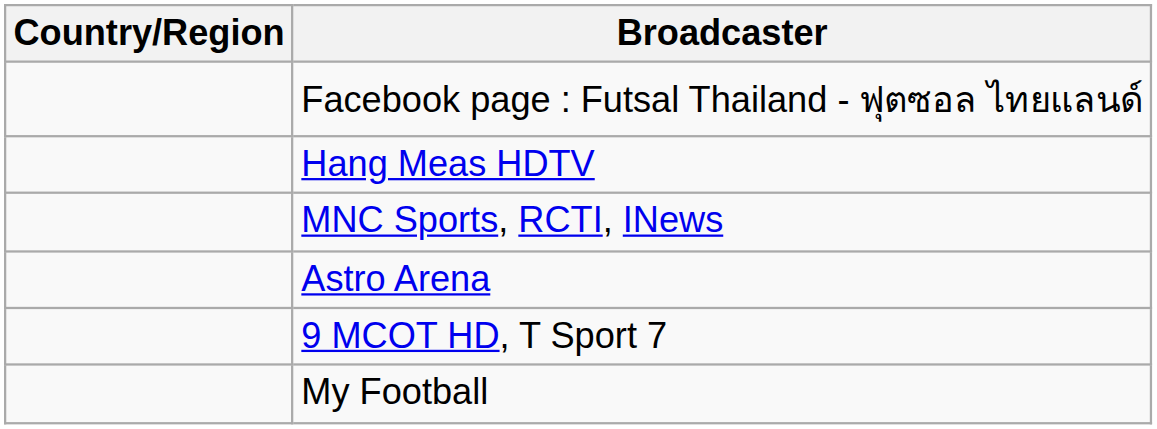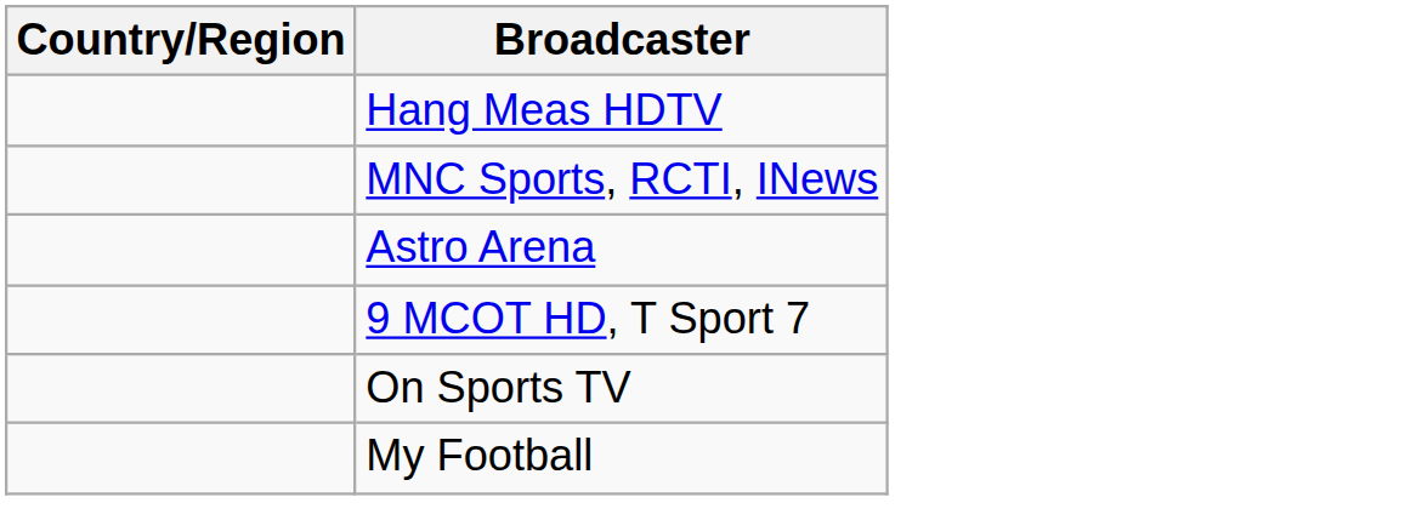 <table class="wikitable sortable">
 <tr>
 <th>Country/Region</th>
 <th>Broadcaster</th>
-</tr>
-<tr>
-<td><strong></strong></td>
-<td>Facebook page : Futsal Thailand - ฟุตซอล ไทยแลนด์</td>
 </tr>
 <tr>
 <td><strong></strong></td>
 <td><a href='#'>Hang Meas HDTV</a></td>
 </tr>
 <tr>
 <td><strong></strong></td>
 <td><a href='#'>MNC Sports</a>, <a href='#'>RCTI</a>, <a href='#'>INews</a></td>
 </tr>
 <tr>
 <td><strong></strong></td>
 <td><a href='#'>Astro Arena</a></td>
 </tr>
 <tr>
 <td><strong></strong></td>
 <td><a href='#'>9 MCOT HD</a>, T Sport 7</td>
 </tr>
 <tr>
 <td><strong></strong></td>
+<td>On Sports TV</td>
+</tr>
+<tr>
+<td><strong></strong></td>
 <td>My Football</td>
 </tr>
 </table>
